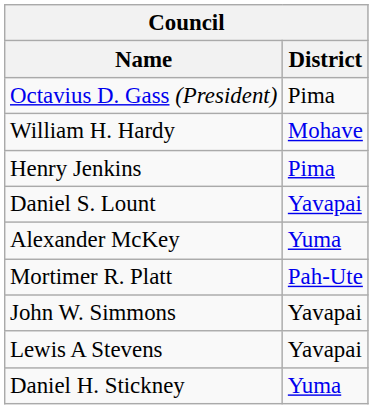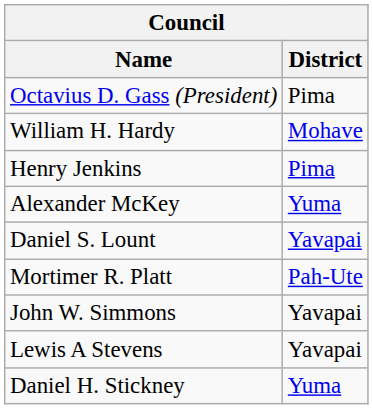 <table class="wikitable">
 <tr>
 <th colspan="2">Council</th>
 </tr>
 <tr>
 <th>Name</th>
 <th>District</th>
 </tr>
 <tr>
 <td><a href='#'>Octavius D. Gass</a> <em>(President)</em></td>
 <td>Pima</td>
 </tr>
 <tr>
 <td>William H. Hardy</td>
 <td><a href='#'>Mohave</a></td>
 </tr>
 <tr>
 <td>Henry Jenkins</td>
 <td><a href='#'>Pima</a></td>
 </tr>
 <tr>
+<td>Alexander McKey</td>
+<td><a href='#'>Yuma</a></td>
+</tr>
+<tr>
 <td>Daniel S. Lount</td>
 <td><a href='#'>Yavapai</a></td>
-</tr>
-<tr>
-<td>Alexander McKey</td>
-<td><a href='#'>Yuma</a></td>
 </tr>
 <tr>
 <td>Mortimer R. Platt</td>
 <td><a href='#'>Pah-Ute</a></td>
 </tr>
 <tr>
 <td>John W. Simmons</td>
 <td>Yavapai</td>
 </tr>
 <tr>
 <td>Lewis A Stevens</td>
 <td>Yavapai</td>
 </tr>
 <tr>
 <td>Daniel H. Stickney</td>
 <td><a href='#'>Yuma</a></td>
 </tr>
 </table>
